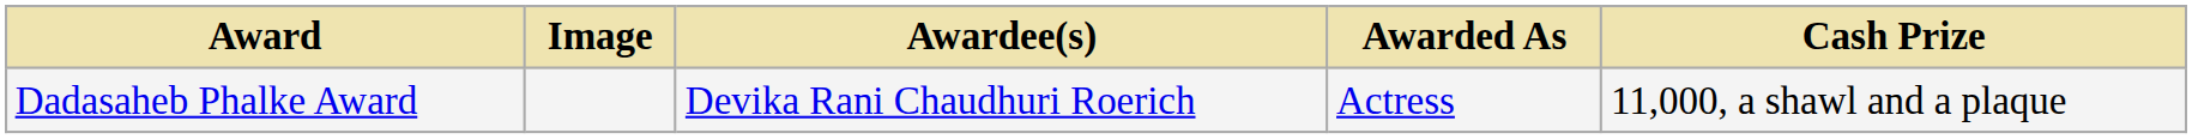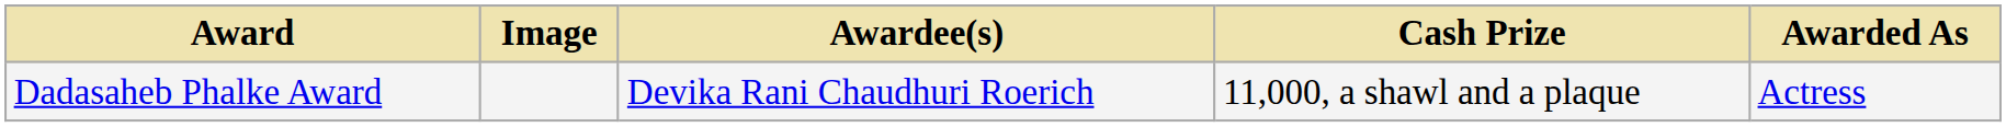 <table class="wikitable plainrowheaders" style="width:100%;">
 <tr>
 <th scope="col" style="background-color:#EFE4B0;">Award</th>
 <th style="background-color:#EFE4B0;">Image</th>
 <th scope="col" style="background-color:#EFE4B0;">Awardee(s)</th>
+<th scope="col" style="background-color:#EFE4B0;">Cash Prize</th>
 <th scope="col" style="background-color:#EFE4B0;">Awarded As</th>
-<th scope="col" style="background-color:#EFE4B0;">Cash Prize</th>
 </tr>
 <tr style="background-color:#F4F4F4">
 <td><a href='#'>Dadasaheb Phalke Award</a></td>
 <td></td>
 <td><a href='#'>Devika Rani Chaudhuri Roerich</a></td>
+<td>11,000, a shawl and a plaque</td>
 <td><a href='#'>Actress</a></td>
-<td>11,000, a shawl and a plaque</td>
 </tr>
 </table>
